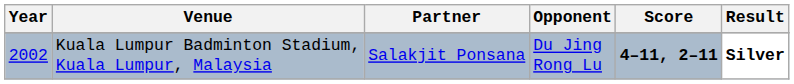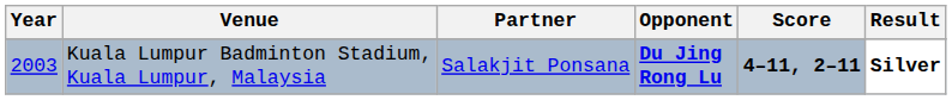 <table class="sortable wikitable" style="font-size: 90%;">
 <tr>
 <th>Year</th>
 <th>Venue</th>
 <th>Partner</th>
 <th>Opponent</th>
 <th>Score</th>
 <th>Result</th>
 </tr>
 <tr>
 </tr>
 <tr style="background:#AABBCC">
-<td align="center"><a href='#'>2002</a></td>
+<td align="center"><a href='#'>2003</a></td>
 <td align="left">Kuala Lumpur Badminton Stadium,<br><a href='#'>Kuala Lumpur</a>, <a href='#'>Malaysia</a></td>
 <td align="left"> <a href='#'>Salakjit Ponsana</a></td>
-<td align="left"> <a href='#'>Du Jing</a> <br>  <a href='#'>Rong Lu</a></td>
+<td align="left"><strong> <a href='#'>Du Jing</a> <br>  <a href='#'>Rong Lu</a></strong></td>
 <td align="left"><strong>4–11, 2–11</strong></td>
 <td style="text-align:left; background:white"> <strong>Silver</strong></td>
 </tr>
 </table>
